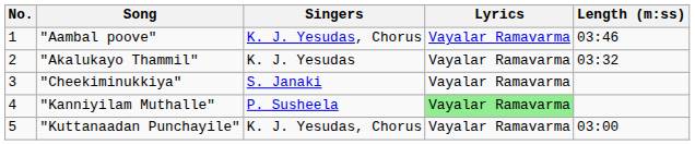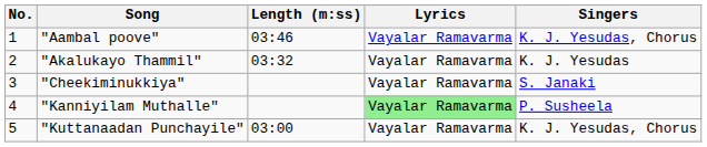 <table class="wikitable" style="font-size:95%;">
 <tr>
 <th>No.</th>
 <th>Song</th>
+<th>Length (m:ss)</th>
+<th>Lyrics</th>
 <th>Singers</th>
-<th>Lyrics</th>
-<th>Length (m:ss)</th>
 </tr>
 <tr>
 <td>1</td>
 <td>"Aambal poove"</td>
+<td>03:46</td>
+<td><a href='#'>Vayalar Ramavarma</a></td>
 <td><a href='#'>K. J. Yesudas</a>, Chorus</td>
-<td><a href='#'>Vayalar Ramavarma</a></td>
-<td>03:46</td>
 </tr>
 <tr>
 <td>2</td>
 <td>"Akalukayo Thammil"</td>
+<td>03:32</td>
+<td>Vayalar Ramavarma</td>
 <td>K. J. Yesudas</td>
-<td>Vayalar Ramavarma</td>
-<td>03:32</td>
 </tr>
 <tr>
 <td>3</td>
 <td>"Cheekiminukkiya"</td>
+<td></td>
+<td>Vayalar Ramavarma</td>
 <td><a href='#'>S. Janaki</a></td>
-<td>Vayalar Ramavarma</td>
-<td></td>
 </tr>
 <tr>
 <td>4</td>
 <td>"Kanniyilam Muthalle"</td>
+<td></td>
+<td style="background: lightgreen;">Vayalar Ramavarma</td>
 <td><a href='#'>P. Susheela</a></td>
-<td style="background: lightgreen;">Vayalar Ramavarma</td>
-<td></td>
 </tr>
 <tr>
 <td>5</td>
 <td>"Kuttanaadan Punchayile"</td>
+<td>03:00</td>
+<td>Vayalar Ramavarma</td>
 <td>K. J. Yesudas, Chorus</td>
-<td>Vayalar Ramavarma</td>
-<td>03:00</td>
 </tr>
 </table>
